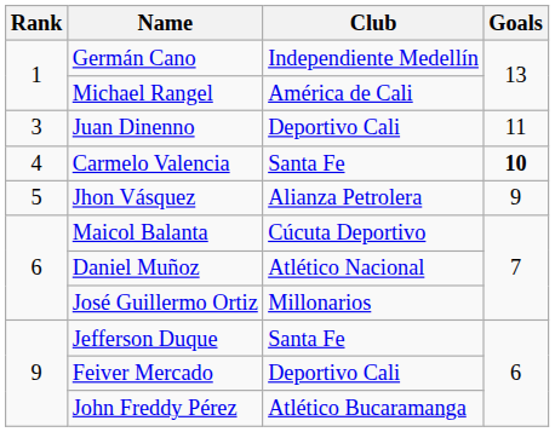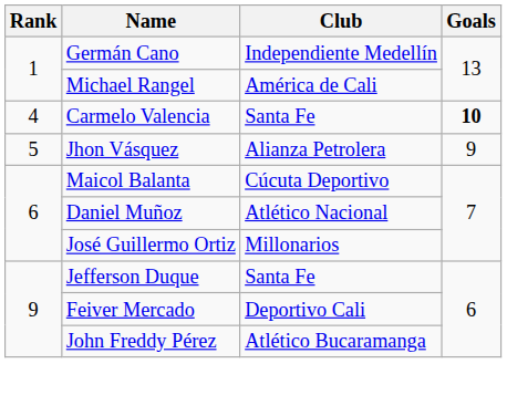 <table class="wikitable" border="1">
 <tr>
 <th>Rank</th>
 <th>Name</th>
 <th>Club</th>
 <th>Goals</th>
 </tr>
 <tr>
 <td rowspan=2 align=center>1</td>
 <td> <a href='#'>Germán Cano</a></td>
 <td><a href='#'>Independiente Medellín</a></td>
 <td rowspan=2 align=center>13</td>
 </tr>
 <tr>
 <td> <a href='#'>Michael Rangel</a></td>
 <td><a href='#'>América de Cali</a></td>
-</tr>
-<tr>
-<td align=center>3</td>
-<td> <a href='#'>Juan Dinenno</a></td>
-<td><a href='#'>Deportivo Cali</a></td>
-<td align=center>11</td>
 </tr>
 <tr>
 <td align=center>4</td>
 <td> <a href='#'>Carmelo Valencia</a></td>
 <td><a href='#'>Santa Fe</a></td>
 <td align=center><strong>10</strong></td>
 </tr>
 <tr>
 <td align=center>5</td>
 <td> <a href='#'>Jhon Vásquez</a></td>
 <td><a href='#'>Alianza Petrolera</a></td>
 <td align=center>9</td>
 </tr>
 <tr>
 <td rowspan=3 align=center>6</td>
 <td> <a href='#'>Maicol Balanta</a></td>
 <td><a href='#'>Cúcuta Deportivo</a></td>
 <td rowspan=3 align=center>7</td>
 </tr>
 <tr>
 <td> <a href='#'>Daniel Muñoz</a></td>
 <td><a href='#'>Atlético Nacional</a></td>
 </tr>
 <tr>
 <td> <a href='#'>José Guillermo Ortiz</a></td>
 <td><a href='#'>Millonarios</a></td>
 </tr>
 <tr>
 <td rowspan=3 align=center>9</td>
 <td> <a href='#'>Jefferson Duque</a></td>
 <td><a href='#'>Santa Fe</a></td>
 <td rowspan=3 align=center>6</td>
 </tr>
 <tr>
 <td> <a href='#'>Feiver Mercado</a></td>
 <td><a href='#'>Deportivo Cali</a></td>
 </tr>
 <tr>
 <td> <a href='#'>John Freddy Pérez</a></td>
 <td><a href='#'>Atlético Bucaramanga</a></td>
 </tr>
 </table>
